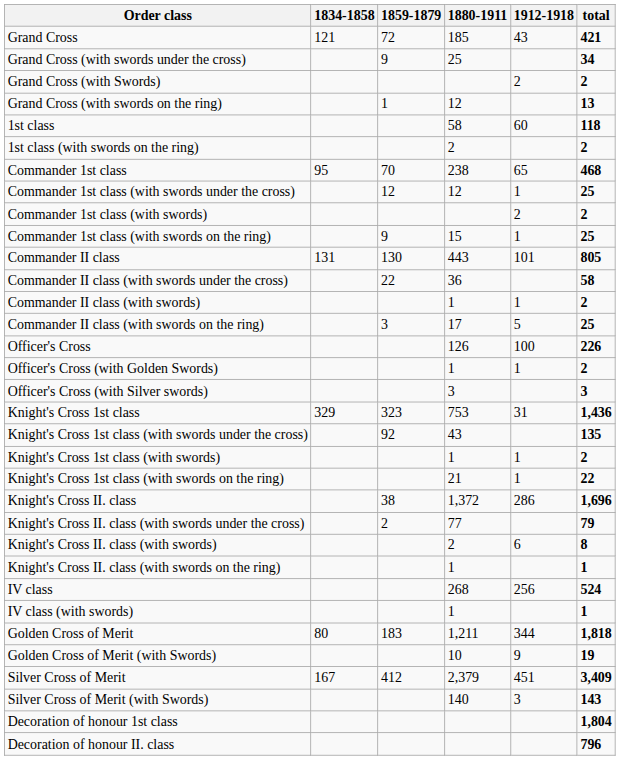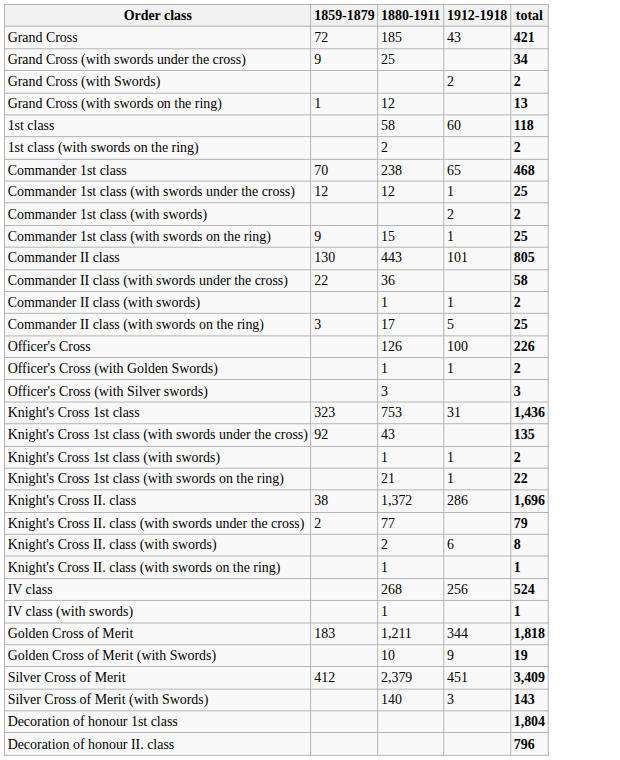 <table class="wikitable sortable">
 <tr>
 <th>Order class</th>
-<th>1834-1858</th>
 <th>1859-1879</th>
 <th>1880-1911</th>
 <th>1912-1918</th>
 <th>total</th>
 </tr>
 <tr>
 <td>Grand Cross</td>
-<td>121</td>
 <td>72</td>
 <td>185</td>
 <td>43</td>
 <td><strong>421</strong></td>
 </tr>
 <tr>
 <td>Grand Cross (with swords under the cross)</td>
-<td></td>
 <td>9</td>
 <td>25</td>
 <td></td>
 <td><strong>34</strong></td>
 </tr>
 <tr>
 <td>Grand Cross (with Swords)</td>
 <td></td>
 <td></td>
-<td></td>
 <td>2</td>
 <td><strong>2</strong></td>
 </tr>
 <tr>
 <td>Grand Cross (with swords on the ring)</td>
-<td></td>
 <td>1</td>
 <td>12</td>
 <td></td>
 <td><strong>13</strong></td>
 </tr>
 <tr>
 <td>1st class</td>
 <td></td>
-<td></td>
 <td>58</td>
 <td>60</td>
 <td><strong>118</strong></td>
 </tr>
 <tr>
 <td>1st class (with swords on the ring)</td>
 <td></td>
-<td></td>
 <td>2</td>
 <td></td>
 <td><strong>2</strong></td>
 </tr>
 <tr>
 <td>Commander 1st class</td>
-<td>95</td>
 <td>70</td>
 <td>238</td>
 <td>65</td>
 <td><strong>468</strong></td>
 </tr>
 <tr>
 <td>Commander 1st class (with swords under the cross)</td>
-<td></td>
 <td>12</td>
 <td>12</td>
 <td>1</td>
 <td><strong>25</strong></td>
 </tr>
 <tr>
 <td>Commander 1st class (with swords)</td>
 <td></td>
 <td></td>
-<td></td>
 <td>2</td>
 <td><strong>2</strong></td>
 </tr>
 <tr>
 <td>Commander 1st class (with swords on the ring)</td>
-<td></td>
 <td>9</td>
 <td>15</td>
 <td>1</td>
 <td><strong>25</strong></td>
 </tr>
 <tr>
 <td>Commander II class</td>
-<td>131</td>
 <td>130</td>
 <td>443</td>
 <td>101</td>
 <td><strong>805</strong></td>
 </tr>
 <tr>
 <td>Commander II class (with swords under the cross)</td>
-<td></td>
 <td>22</td>
 <td>36</td>
 <td></td>
 <td><strong>58</strong></td>
 </tr>
 <tr>
 <td>Commander II class (with swords)</td>
 <td></td>
-<td></td>
 <td>1</td>
 <td>1</td>
 <td><strong>2</strong></td>
 </tr>
 <tr>
 <td>Commander II class (with swords on the ring)</td>
-<td></td>
 <td>3</td>
 <td>17</td>
 <td>5</td>
 <td><strong>25</strong></td>
 </tr>
 <tr>
 <td>Officer's Cross</td>
 <td></td>
-<td></td>
 <td>126</td>
 <td>100</td>
 <td><strong>226</strong></td>
 </tr>
 <tr>
 <td>Officer's Cross (with Golden Swords)</td>
-<td></td>
 <td></td>
 <td>1</td>
 <td>1</td>
 <td><strong>2</strong></td>
 </tr>
 <tr>
 <td>Officer's Cross (with Silver swords)</td>
 <td></td>
-<td></td>
 <td>3</td>
 <td></td>
 <td><strong>3</strong></td>
 </tr>
 <tr>
 <td>Knight's Cross 1st class</td>
-<td>329</td>
 <td>323</td>
 <td>753</td>
 <td>31</td>
 <td><strong>1,436</strong></td>
 </tr>
 <tr>
 <td>Knight's Cross 1st class (with swords under the cross)</td>
-<td></td>
 <td>92</td>
 <td>43</td>
 <td></td>
 <td><strong>135</strong></td>
 </tr>
 <tr>
 <td>Knight's Cross 1st class (with swords)</td>
 <td></td>
-<td></td>
 <td>1</td>
 <td>1</td>
 <td><strong>2</strong></td>
 </tr>
 <tr>
 <td>Knight's Cross 1st class (with swords on the ring)</td>
 <td></td>
-<td></td>
 <td>21</td>
 <td>1</td>
 <td><strong>22</strong></td>
 </tr>
 <tr>
 <td>Knight's Cross II. class</td>
-<td></td>
 <td>38</td>
 <td>1,372</td>
 <td>286</td>
 <td><strong>1,696</strong></td>
 </tr>
 <tr>
 <td>Knight's Cross II. class (with swords under the cross)</td>
-<td></td>
 <td>2</td>
 <td>77</td>
 <td></td>
 <td><strong>79</strong></td>
 </tr>
 <tr>
 <td>Knight's Cross II. class (with swords)</td>
 <td></td>
-<td></td>
 <td>2</td>
 <td>6</td>
 <td><strong>8</strong></td>
 </tr>
 <tr>
 <td>Knight's Cross II. class (with swords on the ring)</td>
-<td></td>
 <td></td>
 <td>1</td>
 <td></td>
 <td><strong>1</strong></td>
 </tr>
 <tr>
 <td>IV class</td>
 <td></td>
-<td></td>
 <td>268</td>
 <td>256</td>
 <td><strong>524</strong></td>
 </tr>
 <tr>
 <td>IV class (with swords)</td>
 <td></td>
-<td></td>
 <td>1</td>
 <td></td>
 <td><strong>1</strong></td>
 </tr>
 <tr>
 <td>Golden Cross of Merit</td>
-<td>80</td>
 <td>183</td>
 <td>1,211</td>
 <td>344</td>
 <td><strong>1,818</strong></td>
 </tr>
 <tr>
 <td>Golden Cross of Merit (with Swords)</td>
 <td></td>
-<td></td>
 <td>10</td>
 <td>9</td>
 <td><strong>19</strong></td>
 </tr>
 <tr>
 <td>Silver Cross of Merit</td>
-<td>167</td>
 <td>412</td>
 <td>2,379</td>
 <td>451</td>
 <td><strong>3,409</strong></td>
 </tr>
 <tr>
 <td>Silver Cross of Merit (with Swords)</td>
-<td></td>
 <td></td>
 <td>140</td>
 <td>3</td>
 <td><strong>143</strong></td>
 </tr>
 <tr>
 <td>Decoration of honour 1st class</td>
 <td></td>
 <td></td>
 <td></td>
-<td></td>
 <td><strong>1,804</strong></td>
 </tr>
 <tr>
 <td>Decoration of honour II. class</td>
 <td></td>
 <td></td>
 <td></td>
-<td></td>
 <td><strong>796</strong></td>
 </tr>
 </table>
